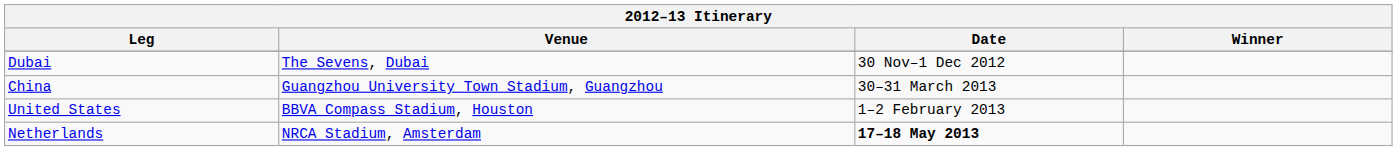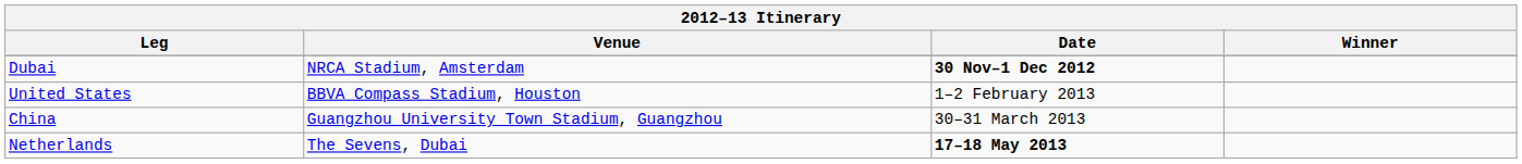 <table class="wikitable" style="text-align:left">
 <tr bgcolor="#efefef">
 <th colspan=4 style="border-right:0px;";>2012–13 Itinerary</th>
 </tr>
 <tr bgcolor="#efefef">
 <th width=7%>Leg</th>
 <th width=15%>Venue</th>
 <th width=7%>Date</th>
 <th width=7%>Winner</th>
 </tr>
 <tr>
 </tr>
 <tr>
 <td><a href='#'>Dubai</a></td>
-<td><a href='#'>The Sevens</a>, <a href='#'>Dubai</a></td>
-<td>30 Nov–1 Dec 2012</td>
+<td><a href='#'>NRCA Stadium</a>, <a href='#'>Amsterdam</a></td>
+<td><strong>30 Nov–1 Dec 2012</strong></td>
+<td></td>
+</tr>
+<tr>
+<td><a href='#'>United States</a></td>
+<td><a href='#'>BBVA Compass Stadium</a>, <a href='#'>Houston</a></td>
+<td>1–2 February 2013</td>
 <td></td>
 </tr>
 <tr>
 <td><a href='#'>China</a></td>
 <td><a href='#'>Guangzhou University Town Stadium</a>, <a href='#'>Guangzhou</a></td>
 <td>30–31 March 2013</td>
 <td></td>
 </tr>
 <tr>
-<td><a href='#'>United States</a></td>
-<td><a href='#'>BBVA Compass Stadium</a>, <a href='#'>Houston</a></td>
-<td>1–2 February 2013</td>
-<td></td>
-</tr>
-<tr>
 <td><a href='#'>Netherlands</a></td>
-<td><a href='#'>NRCA Stadium</a>, <a href='#'>Amsterdam</a></td>
+<td><a href='#'>The Sevens</a>, <a href='#'>Dubai</a></td>
 <td><strong>17–18 May 2013</strong></td>
 <td></td>
 </tr>
 </table>
